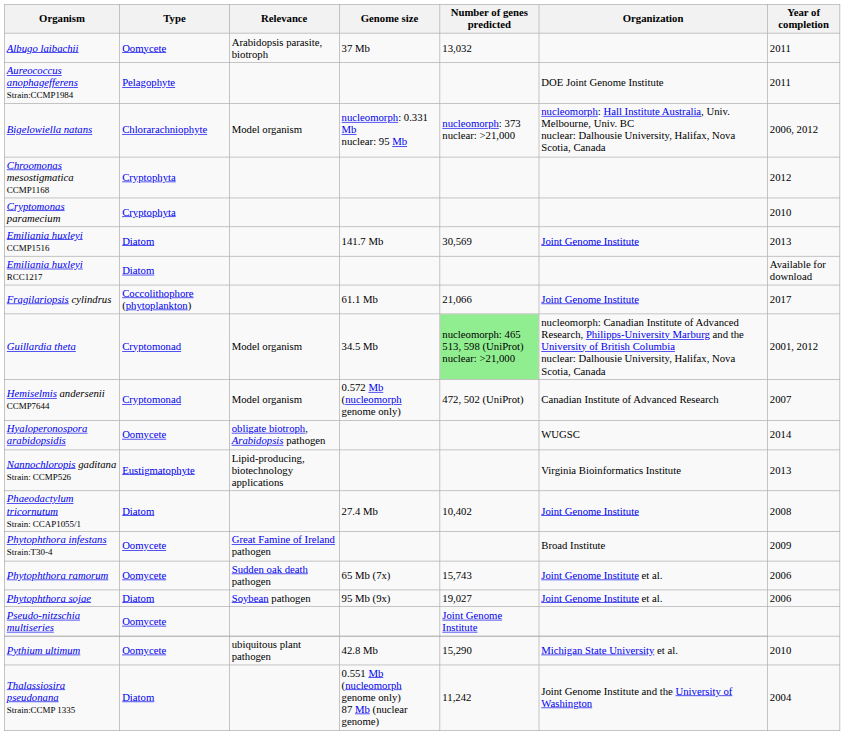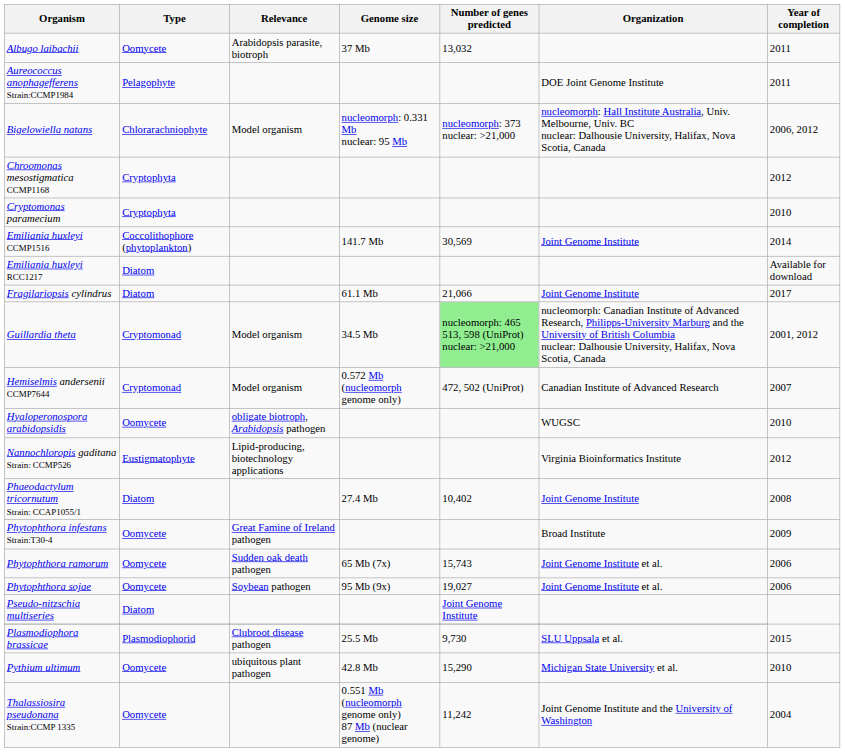 <table class="wikitable sortable" style="border:1px solid #aaa;">
 <tr>
 <th>Organism</th>
 <th>Type</th>
 <th>Relevance</th>
 <th>Genome size</th>
 <th>Number of genes predicted</th>
 <th>Organization</th>
 <th>Year of completion</th>
 </tr>
 <tr>
 <td><em><a href='#'>Albugo laibachii</a></em></td>
 <td><a href='#'>Oomycete</a></td>
 <td>Arabidopsis parasite, biotroph</td>
 <td>37 Mb</td>
 <td>13,032</td>
 <td></td>
 <td>2011</td>
 </tr>
 <tr>
 <td><em><a href='#'>Aureococcus anophagefferens</a></em><br><small>Strain:CCMP1984</small></td>
 <td><a href='#'>Pelagophyte</a></td>
 <td></td>
 <td></td>
 <td></td>
 <td>DOE Joint Genome Institute</td>
 <td>2011</td>
 </tr>
 <tr>
 <td><em><a href='#'>Bigelowiella natans</a></em></td>
 <td><a href='#'>Chlorarachniophyte</a></td>
 <td>Model organism</td>
 <td><a href='#'>nucleomorph</a>: 0.331 <a href='#'>Mb</a><br>nuclear: 95 <a href='#'>Mb</a></td>
 <td><a href='#'>nucleomorph</a>: 373<br>nuclear: >21,000</td>
 <td><a href='#'>nucleomorph</a>: <a href='#'>Hall Institute Australia</a>, Univ. Melbourne, Univ. BC<br>nuclear: Dalhousie University, Halifax, Nova Scotia, Canada</td>
 <td>2006, 2012</td>
 </tr>
 <tr>
 <td><em><a href='#'>Chroomonas</a> mesostigmatica</em> <small>CCMP1168</small></td>
 <td><a href='#'>Cryptophyta</a></td>
 <td></td>
 <td></td>
 <td></td>
 <td></td>
 <td>2012</td>
 </tr>
 <tr>
 <td><em><a href='#'>Cryptomonas</a> paramecium</em></td>
 <td><a href='#'>Cryptophyta</a></td>
 <td></td>
 <td></td>
 <td></td>
 <td></td>
 <td>2010</td>
 </tr>
 <tr>
 <td><em><a href='#'>Emiliania huxleyi</a></em><br><small>CCMP1516</small></td>
-<td><a href='#'>Diatom</a></td>
+<td><a href='#'>Coccolithophore</a> (<a href='#'>phytoplankton</a>)</td>
 <td></td>
 <td>141.7 Mb</td>
 <td>30,569</td>
 <td><a href='#'>Joint Genome Institute</a></td>
-<td>2013</td>
+<td>2014</td>
 </tr>
 <tr>
 <td><em><a href='#'>Emiliania huxleyi</a></em><br><small>RCC1217</small></td>
 <td><a href='#'>Diatom</a></td>
 <td></td>
 <td></td>
 <td></td>
 <td></td>
 <td>Available for download</td>
 </tr>
 <tr>
 <td><em><a href='#'>Fragilariopsis</a> cylindrus</em></td>
-<td><a href='#'>Coccolithophore</a> (<a href='#'>phytoplankton</a>)</td>
+<td><a href='#'>Diatom</a></td>
 <td></td>
 <td>61.1 Mb</td>
 <td>21,066</td>
 <td><a href='#'>Joint Genome Institute</a></td>
 <td>2017</td>
 </tr>
 <tr>
 <td><em><a href='#'>Guillardia theta</a></em></td>
 <td><a href='#'>Cryptomonad</a></td>
 <td>Model organism</td>
 <td>34.5 Mb</td>
 <td style="background: lightgreen;">nucleomorph: 465 513, 598 (UniProt)<br>nuclear: >21,000</td>
 <td>nucleomorph: Canadian Institute of Advanced Research, <a href='#'>Philipps-University Marburg</a> and the <a href='#'>University of British Columbia</a><br>nuclear: Dalhousie University, Halifax, Nova Scotia, Canada</td>
 <td>2001, 2012</td>
 </tr>
 <tr>
 <td><em><a href='#'>Hemiselmis</a> andersenii</em><br><small>CCMP7644</small></td>
 <td><a href='#'>Cryptomonad</a></td>
 <td>Model organism</td>
 <td>0.572 <a href='#'>Mb</a><br>(<a href='#'>nucleomorph</a> genome only)</td>
 <td>472, 502 (UniProt)</td>
 <td>Canadian Institute of Advanced Research</td>
 <td>2007</td>
 </tr>
 <tr>
 <td><em><a href='#'>Hyaloperonospora arabidopsidis</a></em></td>
 <td><a href='#'>Oomycete</a></td>
 <td><a href='#'>obligate biotroph</a>, <em><a href='#'>Arabidopsis</a></em> pathogen</td>
 <td></td>
 <td></td>
 <td>WUGSC</td>
-<td>2014</td>
+<td>2010</td>
 </tr>
 <tr>
 <td><em><a href='#'>Nannochloropis</a> gaditana</em><br><small>Strain: CCMP526</small></td>
 <td><a href='#'>Eustigmatophyte</a></td>
 <td>Lipid-producing, biotechnology applications</td>
 <td></td>
 <td></td>
 <td>Virginia Bioinformatics Institute</td>
-<td>2013</td>
+<td>2012</td>
 </tr>
 <tr>
 <td><em><a href='#'>Phaeodactylum tricornutum</a></em><br><small>Strain: CCAP1055/1</small></td>
 <td><a href='#'>Diatom</a></td>
 <td></td>
 <td>27.4 Mb</td>
 <td>10,402</td>
 <td><a href='#'>Joint Genome Institute</a></td>
 <td>2008</td>
 </tr>
 <tr>
 <td><em><a href='#'>Phytophthora infestans</a></em><br><small>Strain:T30-4</small></td>
 <td><a href='#'>Oomycete</a></td>
 <td><a href='#'>Great Famine of Ireland</a> pathogen</td>
 <td></td>
 <td></td>
 <td>Broad Institute</td>
 <td>2009</td>
 </tr>
 <tr>
 <td><em><a href='#'>Phytophthora ramorum</a></em></td>
 <td><a href='#'>Oomycete</a></td>
 <td><a href='#'>Sudden oak death</a> pathogen</td>
 <td>65 Mb (7x)</td>
 <td>15,743</td>
 <td><a href='#'>Joint Genome Institute</a> et al.</td>
 <td>2006</td>
 </tr>
 <tr>
 <td><em><a href='#'>Phytophthora sojae</a></em></td>
-<td><a href='#'>Diatom</a></td>
+<td><a href='#'>Oomycete</a></td>
 <td><a href='#'>Soybean</a> pathogen</td>
 <td>95 Mb (9x)</td>
 <td>19,027</td>
 <td><a href='#'>Joint Genome Institute</a> et al.</td>
 <td>2006</td>
 </tr>
 <tr>
 <td><em><a href='#'>Pseudo-nitzschia multiseries</a></em></td>
-<td><a href='#'>Oomycete</a></td>
+<td><a href='#'>Diatom</a></td>
 <td></td>
 <td></td>
 <td><a href='#'>Joint Genome Institute</a></td>
 <td></td>
 </tr>
 <tr>
+</tr>
+<tr>
+<td><em><a href='#'>Plasmodiophora brassicae</a></em></td>
+<td><a href='#'>Plasmodiophorid</a></td>
+<td><a href='#'>Clubroot disease</a> pathogen</td>
+<td>25.5 Mb</td>
+<td>9,730</td>
+<td><a href='#'>SLU Uppsala</a> et al.</td>
+<td>2015</td>
 </tr>
 <tr>
 <td><em><a href='#'>Pythium ultimum</a></em></td>
 <td><a href='#'>Oomycete</a></td>
 <td>ubiquitous plant pathogen</td>
 <td>42.8 Mb</td>
 <td>15,290</td>
 <td><a href='#'>Michigan State University</a> et al.</td>
 <td>2010</td>
 </tr>
 <tr>
 <td><em><a href='#'>Thalassiosira pseudonana</a></em><br><small>Strain:CCMP 1335</small></td>
-<td><a href='#'>Diatom</a></td>
+<td><a href='#'>Oomycete</a></td>
 <td></td>
 <td>0.551 <a href='#'>Mb</a> (<a href='#'>nucleomorph</a> genome only)<br>87 <a href='#'>Mb</a> (nuclear genome)</td>
 <td>11,242</td>
 <td>Joint Genome Institute and the <a href='#'>University of Washington</a></td>
 <td>2004</td>
 </tr>
 </table>
